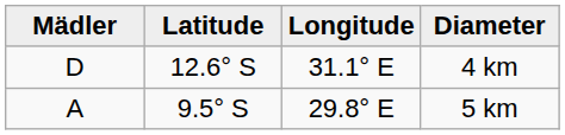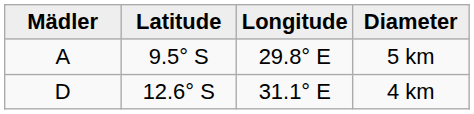 <table class="wikitable">
 <tr>
 <th style="width:25%; background:#eee;">Mädler</th>
 <th style="width:25%; background:#eee;">Latitude</th>
 <th style="width:25%; background:#eee;">Longitude</th>
 <th style="width:25%; background:#eee;">Diameter</th>
 </tr>
 <tr style="text-align:center;">
+<td>A</td>
+<td>9.5° S</td>
+<td>29.8° E</td>
+<td>5 km</td>
+</tr>
+<tr style="text-align:center;">
 <td>D</td>
 <td>12.6° S</td>
 <td>31.1° E</td>
 <td>4 km</td>
 </tr>
-<tr style="text-align:center;">
-<td>A</td>
-<td>9.5° S</td>
-<td>29.8° E</td>
-<td>5 km</td>
-</tr>
 </table>
